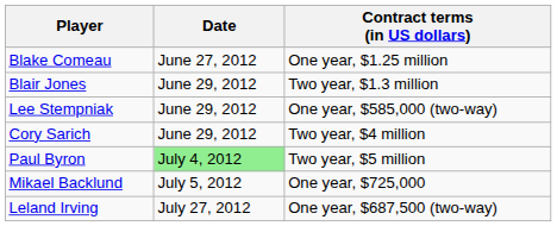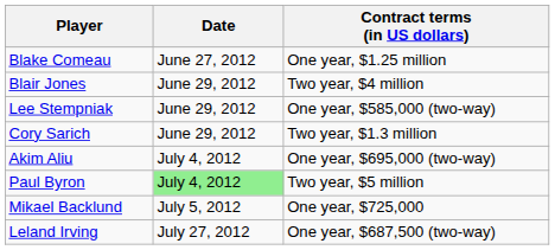 <table class="wikitable" style="border-collapse: collapse; width: 35em; padding: 3;">
 <tr align="center"  bgcolor="#dddddd">
 <th>Player</th>
 <th>Date</th>
 <th>Contract terms<br>(in <a href='#'>US dollars</a>)</th>
 </tr>
 <tr>
 <td><a href='#'>Blake Comeau</a></td>
 <td>June 27, 2012</td>
 <td>One year, $1.25 million</td>
 </tr>
 <tr>
 <td><a href='#'>Blair Jones</a></td>
 <td>June 29, 2012</td>
-<td>Two year, $1.3 million</td>
+<td>Two year, $4 million</td>
 </tr>
 <tr>
 <td><a href='#'>Lee Stempniak</a></td>
 <td>June 29, 2012</td>
 <td>One year, $585,000 (two-way)</td>
 </tr>
 <tr>
 <td><a href='#'>Cory Sarich</a></td>
 <td>June 29, 2012</td>
-<td>Two year, $4 million</td>
+<td>Two year, $1.3 million</td>
+</tr>
+<tr>
+<td><a href='#'>Akim Aliu</a></td>
+<td>July 4, 2012</td>
+<td>One year, $695,000 (two-way)</td>
 </tr>
 <tr>
 <td><a href='#'>Paul Byron</a></td>
 <td style="background: lightgreen;">July 4, 2012</td>
 <td>Two year, $5 million</td>
 </tr>
 <tr>
 <td><a href='#'>Mikael Backlund</a></td>
 <td>July 5, 2012</td>
 <td>One year, $725,000</td>
 </tr>
 <tr>
 <td><a href='#'>Leland Irving</a></td>
 <td>July 27, 2012</td>
 <td>One year, $687,500 (two-way)</td>
 </tr>
 </table>
